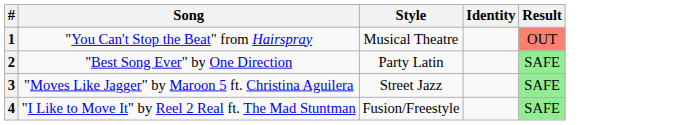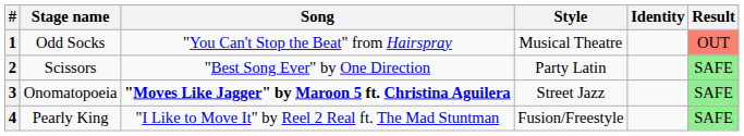 <table class="wikitable plainrowheaders" style="text-align: center;">
 <tr>
 <th>#</th>
+<th>Stage name</th>
 <th>Song</th>
 <th>Style</th>
 <th>Identity</th>
 <th>Result</th>
 </tr>
 <tr>
 <th>1</th>
+<td>Odd Socks</td>
 <td>"<a href='#'>You Can't Stop the Beat</a>" from <em><a href='#'>Hairspray</a></em></td>
 <td>Musical Theatre</td>
 <td></td>
 <td bgcolor=salmon>OUT</td>
 </tr>
 <tr>
 <th>2</th>
+<td>Scissors</td>
 <td>"<a href='#'>Best Song Ever</a>" by <a href='#'>One Direction</a></td>
 <td>Party Latin</td>
 <td></td>
 <td bgcolor="lightgreen">SAFE</td>
 </tr>
 <tr>
 <th>3</th>
-<td>"<a href='#'>Moves Like Jagger</a>" by <a href='#'>Maroon 5</a> ft. <a href='#'>Christina Aguilera</a></td>
+<td>Onomatopoeia</td>
+<td><strong>"<a href='#'>Moves Like Jagger</a>" by <a href='#'>Maroon 5</a> ft. <a href='#'>Christina Aguilera</a></strong></td>
 <td>Street Jazz</td>
 <td></td>
 <td bgcolor="lightgreen">SAFE</td>
 </tr>
 <tr>
 <th>4</th>
+<td>Pearly King</td>
 <td>"<a href='#'>I Like to Move It</a>" by <a href='#'>Reel 2 Real</a> ft. <a href='#'>The Mad Stuntman</a></td>
 <td>Fusion/Freestyle</td>
 <td></td>
 <td bgcolor="lightgreen">SAFE</td>
 </tr>
 </table>
